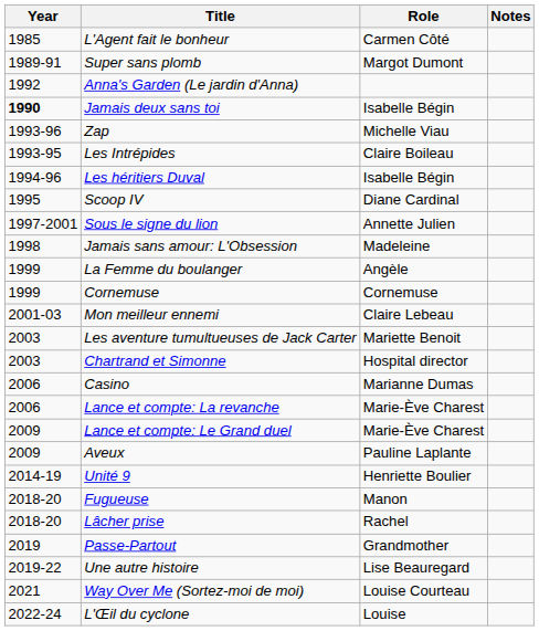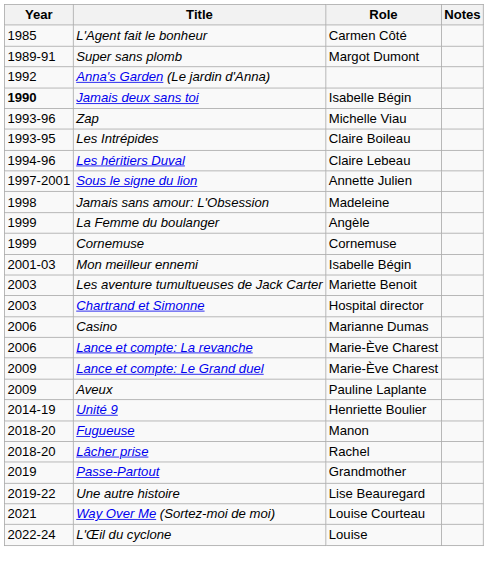 <table class="wikitable">
 <tr>
 <th>Year</th>
 <th>Title</th>
 <th>Role</th>
 <th>Notes</th>
 </tr>
 <tr>
 <td>1985</td>
 <td><em>L'Agent fait le bonheur</em></td>
 <td>Carmen Côté</td>
 <td></td>
 </tr>
 <tr>
 <td>1989-91</td>
 <td><em>Super sans plomb</em></td>
 <td>Margot Dumont</td>
 <td></td>
 </tr>
 <tr>
 <td>1992</td>
 <td><em><a href='#'>Anna's Garden</a> (Le jardin d'Anna)</em></td>
 <td></td>
 <td></td>
 </tr>
 <tr>
 <td><strong>1990</strong></td>
 <td><em><a href='#'>Jamais deux sans toi</a></em></td>
 <td>Isabelle Bégin</td>
 <td></td>
 </tr>
 <tr>
 <td>1993-96</td>
 <td><em>Zap</em></td>
 <td>Michelle Viau</td>
 <td></td>
 </tr>
 <tr>
 <td>1993-95</td>
 <td><em>Les Intrépides</em></td>
 <td>Claire Boileau</td>
 <td></td>
 </tr>
 <tr>
 <td>1994-96</td>
 <td><em><a href='#'>Les héritiers Duval</a></em></td>
-<td>Isabelle Bégin</td>
-<td></td>
-</tr>
-<tr>
-<td>1995</td>
-<td><em>Scoop IV</em></td>
-<td>Diane Cardinal</td>
+<td>Claire Lebeau</td>
 <td></td>
 </tr>
 <tr>
 <td>1997-2001</td>
 <td><em><a href='#'>Sous le signe du lion</a></em></td>
 <td>Annette Julien</td>
 <td></td>
 </tr>
 <tr>
 <td>1998</td>
 <td><em>Jamais sans amour: L'Obsession</em></td>
 <td>Madeleine</td>
 <td></td>
 </tr>
 <tr>
 <td>1999</td>
 <td><em>La Femme du boulanger</em></td>
 <td>Angèle</td>
 <td></td>
 </tr>
 <tr>
 <td>1999</td>
 <td><em>Cornemuse</em></td>
 <td>Cornemuse</td>
 <td></td>
 </tr>
 <tr>
 <td>2001-03</td>
 <td><em>Mon meilleur ennemi</em></td>
-<td>Claire Lebeau</td>
+<td>Isabelle Bégin</td>
 <td></td>
 </tr>
 <tr>
 <td>2003</td>
 <td><em>Les aventure tumultueuses de Jack Carter</em></td>
 <td>Mariette Benoit</td>
 <td></td>
 </tr>
 <tr>
 <td>2003</td>
 <td><em><a href='#'>Chartrand et Simonne</a></em></td>
 <td>Hospital director</td>
 <td></td>
 </tr>
 <tr>
 <td>2006</td>
 <td><em>Casino</em></td>
 <td>Marianne Dumas</td>
 <td></td>
 </tr>
 <tr>
 <td>2006</td>
 <td><em><a href='#'>Lance et compte: La revanche</a></em></td>
 <td>Marie-Ève Charest</td>
 <td></td>
 </tr>
 <tr>
 <td>2009</td>
 <td><em><a href='#'>Lance et compte: Le Grand duel</a></em></td>
 <td>Marie-Ève Charest</td>
 <td></td>
 </tr>
 <tr>
 <td>2009</td>
 <td><em>Aveux</em></td>
 <td>Pauline Laplante</td>
 <td></td>
 </tr>
 <tr>
 <td>2014-19</td>
 <td><em><a href='#'>Unité 9</a></em></td>
 <td>Henriette Boulier</td>
 <td></td>
 </tr>
 <tr>
 <td>2018-20</td>
 <td><em><a href='#'>Fugueuse</a></em></td>
 <td>Manon</td>
 <td></td>
 </tr>
 <tr>
 <td>2018-20</td>
 <td><em><a href='#'>Lâcher prise</a></em></td>
 <td>Rachel</td>
 <td></td>
 </tr>
 <tr>
 <td>2019</td>
 <td><em><a href='#'>Passe-Partout</a></em></td>
 <td>Grandmother</td>
 <td></td>
 </tr>
 <tr>
 <td>2019-22</td>
 <td><em>Une autre histoire</em></td>
 <td>Lise Beauregard</td>
 </tr>
 <tr>
 <td>2021</td>
 <td><em><a href='#'>Way Over Me</a> (Sortez-moi de moi)</em></td>
 <td>Louise Courteau</td>
 <td></td>
 </tr>
 <tr>
 <td>2022-24</td>
 <td><em>L'Œil du cyclone</em></td>
 <td>Louise</td>
 <td></td>
 </tr>
 </table>
